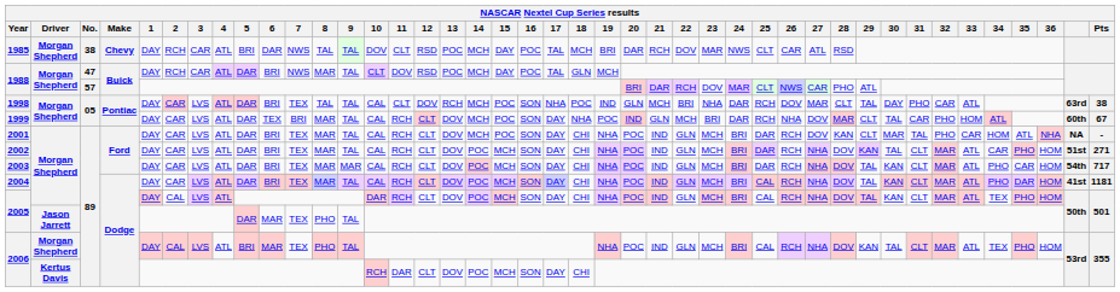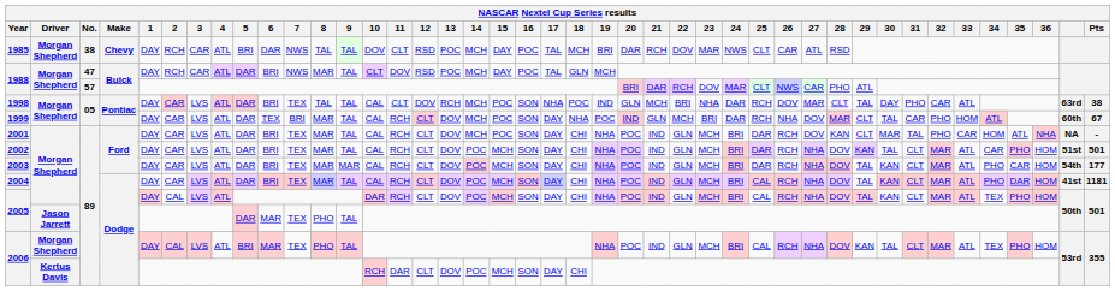 <table class="wikitable" style="text-align:center; font-size:75%">
 <tr>
 <th colspan=45><a href='#'>NASCAR</a> <a href='#'>Nextel Cup Series</a> results</th>
 </tr>
 <tr>
 <th>Year</th>
 <th>Driver</th>
 <th>No.</th>
 <th>Make</th>
 <th>1</th>
 <th>2</th>
 <th>3</th>
 <th>4</th>
 <th>5</th>
 <th>6</th>
 <th>7</th>
 <th>8</th>
 <th>9</th>
 <th>10</th>
 <th>11</th>
 <th>12</th>
 <th>13</th>
 <th>14</th>
 <th>15</th>
 <th>16</th>
 <th>17</th>
 <th>18</th>
 <th>19</th>
 <th>20</th>
 <th>21</th>
 <th>22</th>
 <th>23</th>
 <th>24</th>
 <th>25</th>
 <th>26</th>
 <th>27</th>
 <th>28</th>
 <th>29</th>
 <th>30</th>
 <th>31</th>
 <th>32</th>
 <th>33</th>
 <th>34</th>
 <th>35</th>
 <th>36</th>
 <th></th>
 <th>Pts</th>
 </tr>
 <tr>
 <th><a href='#'>1985</a></th>
 <th><a href='#'>Morgan Shepherd</a></th>
 <th>38</th>
 <th><a href='#'>Chevy</a></th>
 <td><a href='#'>DAY</a></td>
 <td><a href='#'>RCH</a></td>
 <td><a href='#'>CAR</a></td>
 <td><a href='#'>ATL</a></td>
 <td><a href='#'>BRI</a></td>
 <td><a href='#'>DAR</a></td>
 <td><a href='#'>NWS</a></td>
 <td><a href='#'>TAL</a></td>
 <td style="background:#DFFFDF;"><a href='#'>TAL</a><br></td>
 <td><a href='#'>DOV</a></td>
 <td><a href='#'>CLT</a></td>
 <td><a href='#'>RSD</a></td>
 <td><a href='#'>POC</a></td>
 <td><a href='#'>MCH</a></td>
 <td><a href='#'>DAY</a></td>
 <td><a href='#'>POC</a></td>
 <td><a href='#'>TAL</a></td>
 <td><a href='#'>MCH</a></td>
 <td><a href='#'>BRI</a></td>
 <td><a href='#'>DAR</a></td>
 <td><a href='#'>RCH</a></td>
 <td><a href='#'>DOV</a></td>
 <td><a href='#'>MAR</a></td>
 <td><a href='#'>NWS</a></td>
 <td><a href='#'>CLT</a></td>
 <td><a href='#'>CAR</a></td>
 <td><a href='#'>ATL</a></td>
 <td><a href='#'>RSD</a></td>
 <td colspan=8></td>
 <th colspan=2></th>
 </tr>
 <tr>
 <th rowspan=2><a href='#'>1988</a></th>
 <th rowspan=2><a href='#'>Morgan Shepherd</a></th>
 <th>47</th>
 <th rowspan=2><a href='#'>Buick</a></th>
 <td><a href='#'>DAY</a></td>
 <td><a href='#'>RCH</a></td>
 <td><a href='#'>CAR</a></td>
 <td style="background:#EFCFFF;"><a href='#'>ATL</a><br></td>
 <td style="background:#EFCFFF;"><a href='#'>DAR</a><br></td>
 <td><a href='#'>BRI</a></td>
 <td><a href='#'>NWS</a></td>
 <td><a href='#'>MAR</a></td>
 <td><a href='#'>TAL</a></td>
 <td style="background:#EFCFFF;"><a href='#'>CLT</a><br></td>
 <td><a href='#'>DOV</a></td>
 <td><a href='#'>RSD</a></td>
 <td><a href='#'>POC</a></td>
 <td><a href='#'>MCH</a></td>
 <td><a href='#'>DAY</a></td>
 <td><a href='#'>POC</a></td>
 <td><a href='#'>TAL</a></td>
 <td><a href='#'>GLN</a></td>
 <td><a href='#'>MCH</a></td>
 <td colspan=17></td>
 <th rowspan=2 colspan=2></th>
 </tr>
 <tr>
 <th>57</th>
 <td colspan=19></td>
 <td style="background:#FFCFCF;"><a href='#'>BRI</a><br></td>
 <td style="background:#EFCFFF;"><a href='#'>DAR</a><br></td>
 <td style="background:#EFCFFF;"><a href='#'>RCH</a><br></td>
 <td><a href='#'>DOV</a></td>
 <td style="background:#EFCFFF;"><a href='#'>MAR</a><br></td>
 <td style="background:#DFFFDF;"><a href='#'>CLT</a><br></td>
 <td style="background:#CFCFFF;"><a href='#'>NWS</a><br></td>
 <td style="background:#DFFFDF;"><a href='#'>CAR</a><br></td>
 <td><a href='#'>PHO</a></td>
 <td><a href='#'>ATL</a></td>
 <td colspan=7></td>
 </tr>
 <tr>
 <th><a href='#'>1998</a></th>
 <th rowspan=2><a href='#'>Morgan Shepherd</a></th>
 <th rowspan=2>05</th>
 <th rowspan=2><a href='#'>Pontiac</a></th>
 <td><a href='#'>DAY</a></td>
 <td style="background:#FFCFCF;"><a href='#'>CAR</a><br></td>
 <td><a href='#'>LVS</a></td>
 <td style="background:#FFCFCF;"><a href='#'>ATL</a><br></td>
 <td style="background:#FFCFCF;"><a href='#'>DAR</a><br></td>
 <td><a href='#'>BRI</a></td>
 <td><a href='#'>TEX</a></td>
 <td><a href='#'>TAL</a></td>
 <td><a href='#'>TAL</a></td>
 <td><a href='#'>CAL</a></td>
 <td><a href='#'>CLT</a></td>
 <td><a href='#'>DOV</a></td>
 <td><a href='#'>RCH</a></td>
 <td><a href='#'>MCH</a></td>
 <td><a href='#'>POC</a></td>
 <td><a href='#'>SON</a></td>
 <td><a href='#'>NHA</a></td>
 <td><a href='#'>POC</a></td>
 <td><a href='#'>IND</a></td>
 <td><a href='#'>GLN</a></td>
 <td><a href='#'>MCH</a></td>
 <td><a href='#'>BRI</a></td>
 <td><a href='#'>NHA</a></td>
 <td><a href='#'>DAR</a></td>
 <td><a href='#'>RCH</a></td>
 <td><a href='#'>DOV</a></td>
 <td><a href='#'>MAR</a></td>
 <td><a href='#'>CLT</a></td>
 <td><a href='#'>TAL</a></td>
 <td><a href='#'>DAY</a></td>
 <td><a href='#'>PHO</a></td>
 <td><a href='#'>CAR</a></td>
 <td><a href='#'>ATL</a></td>
 <td colspan=3></td>
 <th>63rd</th>
 <th>38</th>
 </tr>
 <tr>
 <th><a href='#'>1999</a></th>
 <td><a href='#'>DAY</a></td>
 <td><a href='#'>CAR</a></td>
 <td><a href='#'>LVS</a></td>
 <td><a href='#'>ATL</a></td>
 <td><a href='#'>DAR</a></td>
 <td><a href='#'>TEX</a></td>
 <td><a href='#'>BRI</a></td>
 <td><a href='#'>MAR</a></td>
 <td><a href='#'>TAL</a></td>
 <td><a href='#'>CAL</a></td>
 <td><a href='#'>RCH</a></td>
 <td style="background:#FFCFCF;"><a href='#'>CLT</a><br></td>
 <td><a href='#'>DOV</a></td>
 <td><a href='#'>MCH</a></td>
 <td><a href='#'>POC</a></td>
 <td><a href='#'>SON</a></td>
 <td><a href='#'>DAY</a></td>
 <td><a href='#'>NHA</a></td>
 <td><a href='#'>POC</a></td>
 <td style="background:#FFCFCF;"><a href='#'>IND</a><br></td>
 <td><a href='#'>GLN</a></td>
 <td><a href='#'>MCH</a></td>
 <td><a href='#'>BRI</a></td>
 <td><a href='#'>DAR</a></td>
 <td><a href='#'>RCH</a></td>
 <td><a href='#'>NHA</a></td>
 <td><a href='#'>DOV</a></td>
 <td style="background:#FFCFCF;"><a href='#'>MAR</a><br></td>
 <td><a href='#'>CLT</a></td>
 <td><a href='#'>TAL</a></td>
 <td><a href='#'>CAR</a></td>
 <td><a href='#'>PHO</a></td>
 <td><a href='#'>HOM</a></td>
 <td style="background:#FFCFCF;"><a href='#'>ATL</a><br></td>
 <td colspan=2></td>
 <th>60th</th>
 <th>67</th>
 </tr>
 <tr>
 <th><a href='#'>2001</a></th>
 <th rowspan=5><a href='#'>Morgan Shepherd</a></th>
 <th rowspan=8>89</th>
 <th rowspan=3><a href='#'>Ford</a></th>
 <td><a href='#'>DAY</a></td>
 <td><a href='#'>CAR</a></td>
 <td><a href='#'>LVS</a></td>
 <td><a href='#'>ATL</a></td>
 <td><a href='#'>DAR</a></td>
 <td><a href='#'>BRI</a></td>
 <td><a href='#'>TEX</a></td>
 <td><a href='#'>MAR</a></td>
 <td><a href='#'>TAL</a></td>
 <td><a href='#'>CAL</a></td>
 <td><a href='#'>RCH</a></td>
 <td><a href='#'>CLT</a></td>
 <td><a href='#'>DOV</a></td>
 <td><a href='#'>MCH</a></td>
 <td><a href='#'>POC</a></td>
 <td><a href='#'>SON</a></td>
 <td><a href='#'>DAY</a></td>
 <td><a href='#'>CHI</a></td>
 <td><a href='#'>NHA</a></td>
 <td><a href='#'>POC</a></td>
 <td><a href='#'>IND</a></td>
 <td><a href='#'>GLN</a></td>
 <td><a href='#'>MCH</a></td>
 <td><a href='#'>BRI</a></td>
 <td><a href='#'>DAR</a></td>
 <td><a href='#'>RCH</a></td>
 <td><a href='#'>DOV</a></td>
 <td><a href='#'>KAN</a></td>
 <td><a href='#'>CLT</a></td>
 <td><a href='#'>MAR</a></td>
 <td><a href='#'>TAL</a></td>
 <td><a href='#'>PHO</a></td>
 <td><a href='#'>CAR</a></td>
 <td><a href='#'>HOM</a></td>
 <td><a href='#'>ATL</a></td>
 <td style="background:#FFCFCF;"><a href='#'>NHA</a><br></td>
 <th>NA</th>
 <th>-</th>
 </tr>
 <tr>
 <th><a href='#'>2002</a></th>
 <td><a href='#'>DAY</a></td>
 <td><a href='#'>CAR</a></td>
 <td><a href='#'>LVS</a></td>
 <td><a href='#'>ATL</a></td>
 <td><a href='#'>DAR</a></td>
 <td><a href='#'>BRI</a></td>
 <td><a href='#'>TEX</a></td>
 <td><a href='#'>MAR</a></td>
 <td><a href='#'>TAL</a></td>
 <td><a href='#'>CAL</a></td>
 <td><a href='#'>RCH</a></td>
 <td><a href='#'>CLT</a></td>
 <td><a href='#'>DOV</a></td>
 <td><a href='#'>POC</a></td>
 <td><a href='#'>MCH</a></td>
 <td><a href='#'>SON</a></td>
 <td><a href='#'>DAY</a></td>
 <td><a href='#'>CHI</a></td>
 <td style="background:#EFCFFF;"><a href='#'>NHA</a><br></td>
 <td style="background:#EFCFFF;"><a href='#'>POC</a><br></td>
 <td><a href='#'>IND</a></td>
 <td><a href='#'>GLN</a></td>
 <td><a href='#'>MCH</a></td>
 <td style="background:#FFCFCF;"><a href='#'>BRI</a><br></td>
 <td style="background:#EFCFFF;"><a href='#'>DAR</a><br></td>
 <td><a href='#'>RCH</a></td>
 <td style="background:#EFCFFF;"><a href='#'>NHA</a><br></td>
 <td><a href='#'>DOV</a></td>
 <td style="background:#EFCFFF;"><a href='#'>KAN</a><br></td>
 <td><a href='#'>TAL</a></td>
 <td><a href='#'>CLT</a></td>
 <td style="background:#FFCFCF;"><a href='#'>MAR</a><br></td>
 <td><a href='#'>ATL</a></td>
 <td><a href='#'>CAR</a></td>
 <td style="background:#FFCFCF;"><a href='#'>PHO</a><br></td>
 <td><a href='#'>HOM</a></td>
 <th>51st</th>
-<th>271</th>
+<th>501</th>
 </tr>
 <tr>
 <th><a href='#'>2003</a></th>
 <td><a href='#'>DAY</a></td>
 <td><a href='#'>CAR</a></td>
 <td><a href='#'>LVS</a></td>
 <td><a href='#'>ATL</a></td>
 <td><a href='#'>DAR</a></td>
 <td><a href='#'>BRI</a></td>
 <td><a href='#'>TEX</a></td>
 <td><a href='#'>MAR</a></td>
 <td><a href='#'>MAR</a></td>
 <td><a href='#'>CAL</a></td>
 <td><a href='#'>RCH</a></td>
 <td><a href='#'>CLT</a></td>
 <td><a href='#'>DOV</a></td>
 <td style="background:#FFCFCF;"><a href='#'>POC</a><br></td>
 <td><a href='#'>MCH</a></td>
 <td><a href='#'>SON</a></td>
 <td><a href='#'>DAY</a></td>
 <td><a href='#'>CHI</a></td>
 <td style="background:#EFCFFF;"><a href='#'>NHA</a><br></td>
 <td style="background:#EFCFFF;"><a href='#'>POC</a><br></td>
 <td><a href='#'>IND</a></td>
 <td><a href='#'>GLN</a></td>
 <td><a href='#'>MCH</a></td>
 <td style="background:#FFCFCF;"><a href='#'>BRI</a><br></td>
 <td><a href='#'>DAR</a></td>
 <td><a href='#'>RCH</a></td>
 <td style="background:#FFCFCF;"><a href='#'>NHA</a><br></td>
 <td style="background:#FFCFCF;"><a href='#'>DOV</a><br></td>
 <td><a href='#'>TAL</a></td>
 <td><a href='#'>KAN</a></td>
 <td><a href='#'>CLT</a></td>
 <td style="background:#FFCFCF;"><a href='#'>MAR</a><br></td>
 <td><a href='#'>ATL</a></td>
 <td><a href='#'>PHO</a></td>
 <td><a href='#'>CAR</a></td>
 <td><a href='#'>HOM</a></td>
 <th>54th</th>
-<th>717</th>
+<th>177</th>
 </tr>
 <tr>
 <th><a href='#'>2004</a></th>
 <th rowspan=5><a href='#'>Dodge</a></th>
 <td><a href='#'>DAY</a></td>
 <td><a href='#'>CAR</a></td>
 <td style="background:#EFCFFF;"><a href='#'>LVS</a><br></td>
 <td style="background:#FFCFCF;"><a href='#'>ATL</a><br></td>
 <td style="background:#EFCFFF;"><a href='#'>DAR</a><br></td>
 <td style="background:#FFCFCF;"><a href='#'>BRI</a><br></td>
 <td style="background:#FFCFCF;"><a href='#'>TEX</a><br></td>
 <td style="background:#CFCFFF;"><a href='#'>MAR</a><br></td>
 <td style="background:#EFCFFF;"><a href='#'>TAL</a><br></td>
 <td style="background:#EFCFFF;"><a href='#'>CAL</a><br></td>
 <td style="background:#EFCFFF;"><a href='#'>RCH</a><br></td>
 <td style="background:#FFCFCF;"><a href='#'>CLT</a><br></td>
 <td style="background:#EFCFFF;"><a href='#'>DOV</a><br></td>
 <td style="background:#EFCFFF;"><a href='#'>POC</a><br></td>
 <td style="background:#EFCFFF;"><a href='#'>MCH</a><br></td>
 <td style="background:#FFCFCF;"><a href='#'>SON</a><br></td>
 <td style="background:#CFCFFF;"><a href='#'>DAY</a><br></td>
 <td><a href='#'>CHI</a></td>
 <td style="background:#EFCFFF;"><a href='#'>NHA</a><br></td>
 <td style="background:#EFCFFF;"><a href='#'>POC</a><br></td>
 <td style="background:#FFCFCF;"><a href='#'>IND</a><br></td>
 <td style="background:#EFCFFF;"><a href='#'>GLN</a><br></td>
 <td style="background:#EFCFFF;"><a href='#'>MCH</a><br></td>
 <td style="background:#EFCFFF;"><a href='#'>BRI</a><br></td>
 <td style="background:#FFCFCF;"><a href='#'>CAL</a><br></td>
 <td style="background:#FFCFCF;"><a href='#'>RCH</a><br></td>
 <td style="background:#EFCFFF;"><a href='#'>NHA</a><br></td>
 <td style="background:#EFCFFF;"><a href='#'>DOV</a><br></td>
 <td><a href='#'>TAL</a></td>
 <td style="background:#FFCFCF;"><a href='#'>KAN</a><br></td>
 <td style="background:#FFCFCF;"><a href='#'>CLT</a><br></td>
 <td style="background:#FFCFCF;"><a href='#'>MAR</a><br></td>
 <td style="background:#FFCFCF;"><a href='#'>ATL</a><br></td>
 <td style="background:#EFCFFF;"><a href='#'>PHO</a><br></td>
 <td style="background:#EFCFFF;"><a href='#'>DAR</a><br></td>
 <td style="background:#FFCFCF;"><a href='#'>HOM</a><br></td>
 <th>41st</th>
 <th>1181</th>
 </tr>
 <tr>
 <th rowspan=2><a href='#'>2005</a></th>
 <td style="background:#FFCFCF;"><a href='#'>DAY</a><br></td>
 <td><a href='#'>CAL</a></td>
 <td style="background:#EFCFFF;"><a href='#'>LVS</a><br></td>
 <td style="background:#FFCFCF;"><a href='#'>ATL</a><br></td>
 <td colspan=5></td>
 <td style="background:#FFCFCF;"><a href='#'>DAR</a><br></td>
 <td style="background:#EFCFFF;"><a href='#'>RCH</a><br></td>
 <td><a href='#'>CLT</a></td>
 <td><a href='#'>DOV</a></td>
 <td style="background:#EFCFFF;"><a href='#'>POC</a><br></td>
 <td style="background:#FFCFCF;"><a href='#'>MCH</a><br></td>
 <td><a href='#'>SON</a></td>
 <td><a href='#'>DAY</a></td>
 <td><a href='#'>CHI</a></td>
 <td style="background:#EFCFFF;"><a href='#'>NHA</a><br></td>
 <td style="background:#FFCFCF;"><a href='#'>POC</a><br></td>
 <td style="background:#FFCFCF;"><a href='#'>IND</a><br></td>
 <td><a href='#'>GLN</a></td>
 <td style="background:#FFCFCF;"><a href='#'>MCH</a><br></td>
 <td style="background:#FFCFCF;"><a href='#'>BRI</a><br></td>
 <td><a href='#'>CAL</a></td>
 <td style="background:#FFCFCF;"><a href='#'>RCH</a><br></td>
 <td style="background:#FFCFCF;"><a href='#'>NHA</a><br></td>
 <td style="background:#FFCFCF;"><a href='#'>DOV</a><br></td>
 <td style="background:#FFCFCF;"><a href='#'>TAL</a><br></td>
 <td><a href='#'>KAN</a></td>
 <td><a href='#'>CLT</a></td>
 <td style="background:#FFCFCF;"><a href='#'>MAR</a><br></td>
 <td style="background:#FFCFCF;"><a href='#'>ATL</a><br></td>
 <td><a href='#'>TEX</a></td>
 <td style="background:#FFCFCF;"><a href='#'>PHO</a><br></td>
 <td style="background:#FFCFCF;"><a href='#'>HOM</a><br></td>
 <th rowspan=2>50th</th>
 <th rowspan=2>501</th>
 </tr>
 <tr>
 <th><a href='#'>Jason Jarrett</a></th>
 <td colspan=4></td>
 <td style="background:#FFCFCF;"><a href='#'>DAR</a><br></td>
 <td><a href='#'>MAR</a></td>
 <td><a href='#'>TEX</a></td>
 <td><a href='#'>PHO</a></td>
 <td><a href='#'>TAL</a></td>
 <td colspan=27></td>
 </tr>
 <tr>
 <th rowspan=2><a href='#'>2006</a></th>
 <th><a href='#'>Morgan Shepherd</a></th>
 <td style="background:#FFCFCF;"><a href='#'>DAY</a><br></td>
 <td style="background:#FFCFCF;"><a href='#'>CAL</a><br></td>
 <td style="background:#FFCFCF;"><a href='#'>LVS</a><br></td>
 <td><a href='#'>ATL</a></td>
 <td style="background:#FFCFCF;"><a href='#'>BRI</a><br></td>
 <td style="background:#FFCFCF;"><a href='#'>MAR</a><br></td>
 <td><a href='#'>TEX</a></td>
 <td style="background:#FFCFCF;"><a href='#'>PHO</a><br></td>
 <td style="background:#FFCFCF;"><a href='#'>TAL</a><br></td>
 <td colspan=9></td>
 <td style="background:#FFCFCF;"><a href='#'>NHA</a><br></td>
 <td><a href='#'>POC</a></td>
 <td><a href='#'>IND</a></td>
 <td><a href='#'>GLN</a></td>
 <td><a href='#'>MCH</a></td>
 <td style="background:#FFCFCF;"><a href='#'>BRI</a><br></td>
 <td><a href='#'>CAL</a></td>
 <td style="background:#EFCFFF;"><a href='#'>RCH</a><br></td>
 <td style="background:#EFCFFF;"><a href='#'>NHA</a><br></td>
 <td style="background:#FFCFCF;"><a href='#'>DOV</a><br></td>
 <td><a href='#'>KAN</a></td>
 <td><a href='#'>TAL</a></td>
 <td style="background:#FFCFCF;"><a href='#'>CLT</a><br></td>
 <td style="background:#FFCFCF;"><a href='#'>MAR</a><br></td>
 <td><a href='#'>ATL</a></td>
 <td><a href='#'>TEX</a></td>
 <td style="background:#FFCFCF;"><a href='#'>PHO</a><br></td>
 <td><a href='#'>HOM</a></td>
 <th rowspan=2>53rd</th>
 <th rowspan=2>355</th>
 </tr>
 <tr>
 <th><a href='#'>Kertus Davis</a></th>
 <td colspan=9></td>
 <td style="background:#FFCFCF;"><a href='#'>RCH</a><br></td>
 <td><a href='#'>DAR</a></td>
 <td><a href='#'>CLT</a></td>
 <td><a href='#'>DOV</a></td>
 <td><a href='#'>POC</a></td>
 <td><a href='#'>MCH</a></td>
 <td><a href='#'>SON</a></td>
 <td><a href='#'>DAY</a></td>
 <td><a href='#'>CHI</a></td>
 <td colspan=18></td>
 </tr>
 </table>
